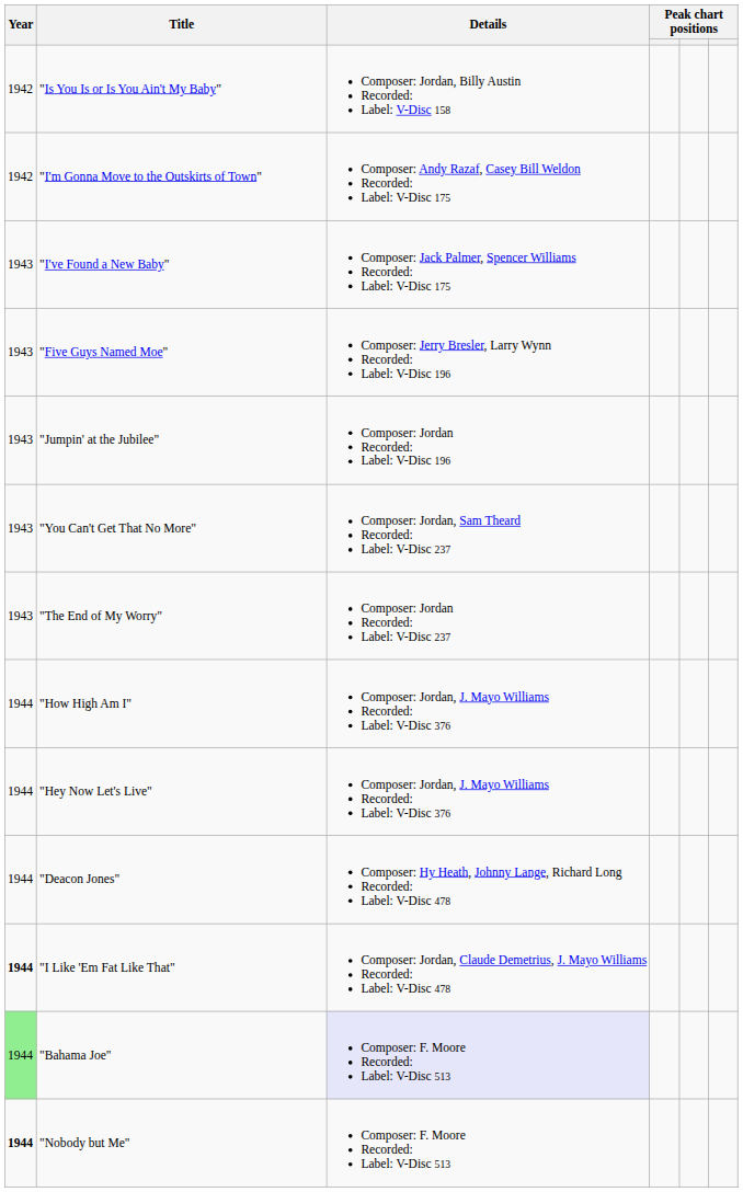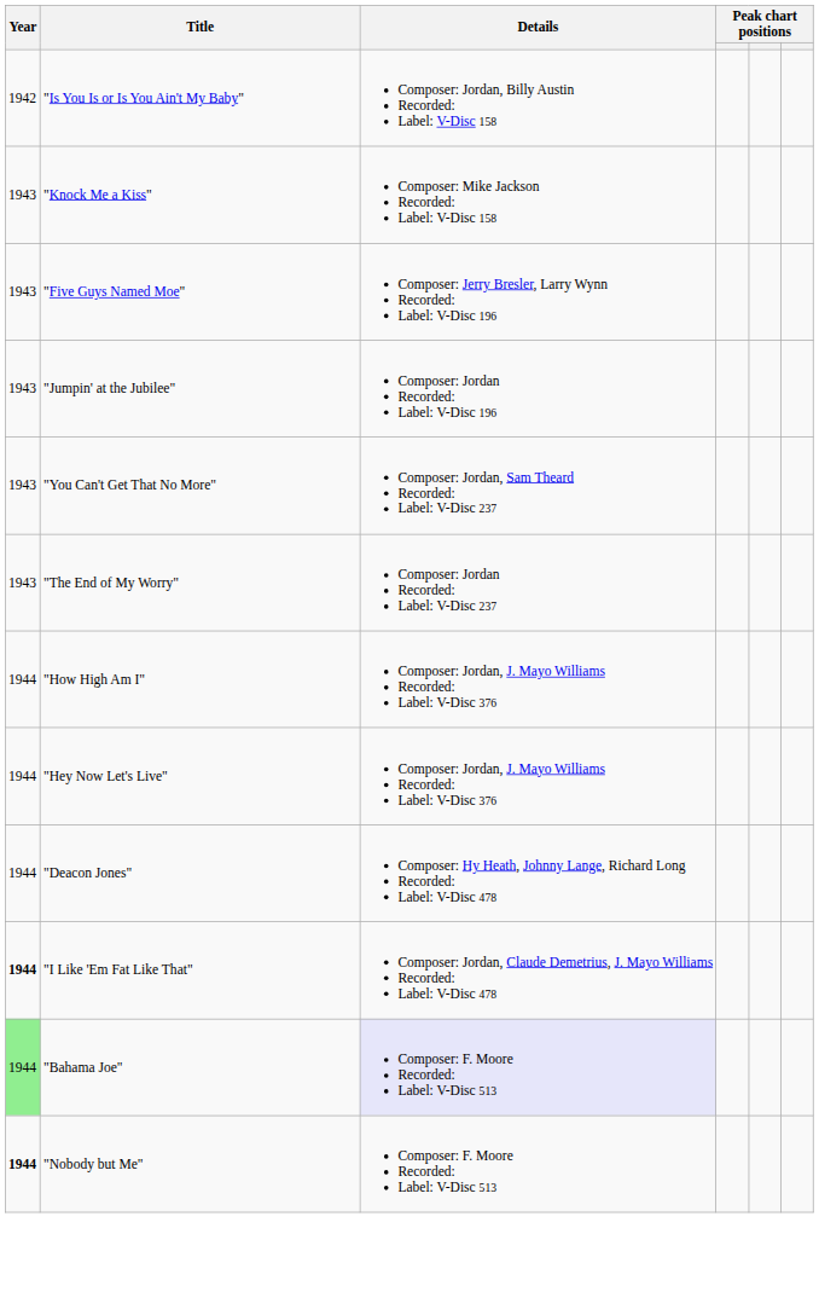 <table class="wikitable">
 <tr>
 <th width="33" rowspan="2">Year</th>
 <th width="360" rowspan="2">Title</th>
 <th rowspan="2">Details</th>
 <th colspan="3">Peak chart positions</th>
 </tr>
 <tr>
 <th style="width:30px;"></th>
 <th style="width:30px;"></th>
 <th style="width:30px;"></th>
 </tr>
 <tr>
 <td>1942</td>
 <td>"<a href='#'>Is You Is or Is You Ain't My Baby</a>"</td>
 <td><br><ul><li>Composer: Jordan, Billy Austin</li><li>Recorded:</li><li>Label: <a href='#'>V-Disc</a> <small>158</small></li></ul></td>
 <td></td>
 <td></td>
 <td></td>
 </tr>
 <tr>
-<td>1942</td>
-<td>"<a href='#'>I'm Gonna Move to the Outskirts of Town</a>"</td>
-<td><br><ul><li>Composer: <a href='#'>Andy Razaf</a>, <a href='#'>Casey Bill Weldon</a></li><li>Recorded:</li><li>Label: V-Disc <small>175</small></li></ul></td>
-<td></td>
-<td></td>
-<td></td>
-</tr>
-<tr>
 <td>1943</td>
-<td>"<a href='#'>I've Found a New Baby</a>"</td>
-<td><br><ul><li>Composer: <a href='#'>Jack Palmer</a>, <a href='#'>Spencer Williams</a></li><li>Recorded:</li><li>Label: V-Disc <small>175</small></li></ul></td>
+<td>"<a href='#'>Knock Me a Kiss</a>"</td>
+<td><br><ul><li>Composer: Mike Jackson</li><li>Recorded:</li><li>Label: V-Disc <small>158</small></li></ul></td>
 <td></td>
 <td></td>
 <td></td>
 </tr>
 <tr>
 <td>1943</td>
 <td>"<a href='#'>Five Guys Named Moe</a>"</td>
 <td><br><ul><li>Composer: <a href='#'>Jerry Bresler</a>, Larry Wynn</li><li>Recorded:</li><li>Label: V-Disc <small>196</small></li></ul></td>
 <td></td>
 <td></td>
 <td></td>
 </tr>
 <tr>
 <td>1943</td>
 <td>"Jumpin' at the Jubilee"</td>
 <td><br><ul><li>Composer: Jordan</li><li>Recorded:</li><li>Label: V-Disc <small>196</small></li></ul></td>
 <td></td>
 <td></td>
 <td></td>
 </tr>
 <tr>
 <td>1943</td>
 <td>"You Can't Get That No More"</td>
 <td><br><ul><li>Composer: Jordan, <a href='#'>Sam Theard</a></li><li>Recorded:</li><li>Label: V-Disc <small>237</small></li></ul></td>
 <td></td>
 <td></td>
 <td></td>
 </tr>
 <tr>
 <td>1943</td>
 <td>"The End of My Worry"</td>
 <td><br><ul><li>Composer: Jordan</li><li>Recorded:</li><li>Label: V-Disc <small>237</small></li></ul></td>
 <td></td>
 <td></td>
 <td></td>
 </tr>
 <tr>
 <td>1944</td>
 <td>"How High Am I"</td>
 <td><br><ul><li>Composer: Jordan, <a href='#'>J. Mayo Williams</a></li><li>Recorded:</li><li>Label: V-Disc <small>376</small></li></ul></td>
 <td></td>
 <td></td>
 <td></td>
 </tr>
 <tr>
 <td>1944</td>
 <td>"Hey Now Let's Live"</td>
 <td><br><ul><li>Composer: Jordan, <a href='#'>J. Mayo Williams</a></li><li>Recorded:</li><li>Label: V-Disc <small>376</small></li></ul></td>
 <td></td>
 <td></td>
 <td></td>
 </tr>
 <tr>
 <td>1944</td>
 <td>"Deacon Jones"</td>
 <td><br><ul><li>Composer: <a href='#'>Hy Heath</a>, <a href='#'>Johnny Lange</a>, Richard Long</li><li>Recorded:</li><li>Label: V-Disc <small>478</small></li></ul></td>
 <td></td>
 <td></td>
 <td></td>
 </tr>
 <tr>
 <td><strong>1944</strong></td>
 <td>"I Like 'Em Fat Like That"</td>
 <td><br><ul><li>Composer: Jordan, <a href='#'>Claude Demetrius</a>, <a href='#'>J. Mayo Williams</a></li><li>Recorded:</li><li>Label: V-Disc <small>478</small></li></ul></td>
 <td></td>
 <td></td>
 <td></td>
 </tr>
 <tr>
 <td style="background: lightgreen;">1944</td>
 <td>"Bahama Joe"</td>
 <td style="background: lavender;"><br><ul><li>Composer: F. Moore</li><li>Recorded:</li><li>Label: V-Disc <small>513</small></li></ul></td>
 <td></td>
 <td></td>
 <td></td>
 </tr>
 <tr>
 <td><strong>1944</strong></td>
 <td>"Nobody but Me"</td>
 <td><br><ul><li>Composer: F. Moore</li><li>Recorded:</li><li>Label: V-Disc <small>513</small></li></ul></td>
 <td></td>
 <td></td>
 <td></td>
 </tr>
 </table>
